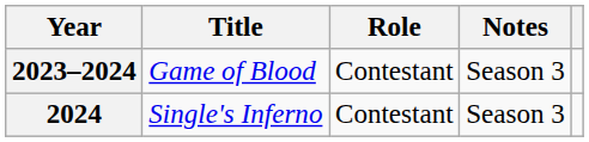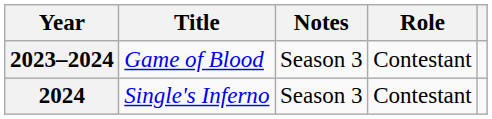 <table class="wikitable plainrowheaders">
 <tr>
 <th scope="col">Year</th>
 <th scope="col">Title</th>
+<th scope="col">Notes</th>
 <th scope="col">Role</th>
-<th scope="col">Notes</th>
 <th scope="col" class="unsortable"></th>
 </tr>
 <tr>
 <th scope="row">2023–2024</th>
 <td><em><a href='#'>Game of Blood</a></em></td>
+<td>Season 3</td>
 <td>Contestant</td>
-<td>Season 3</td>
 <td style="text-align:center"></td>
 </tr>
 <tr>
 <th scope="row">2024</th>
 <td><em><a href='#'>Single's Inferno</a></em></td>
+<td>Season 3</td>
 <td>Contestant</td>
-<td>Season 3</td>
 <td style="text-align:center"></td>
 </tr>
 </table>
